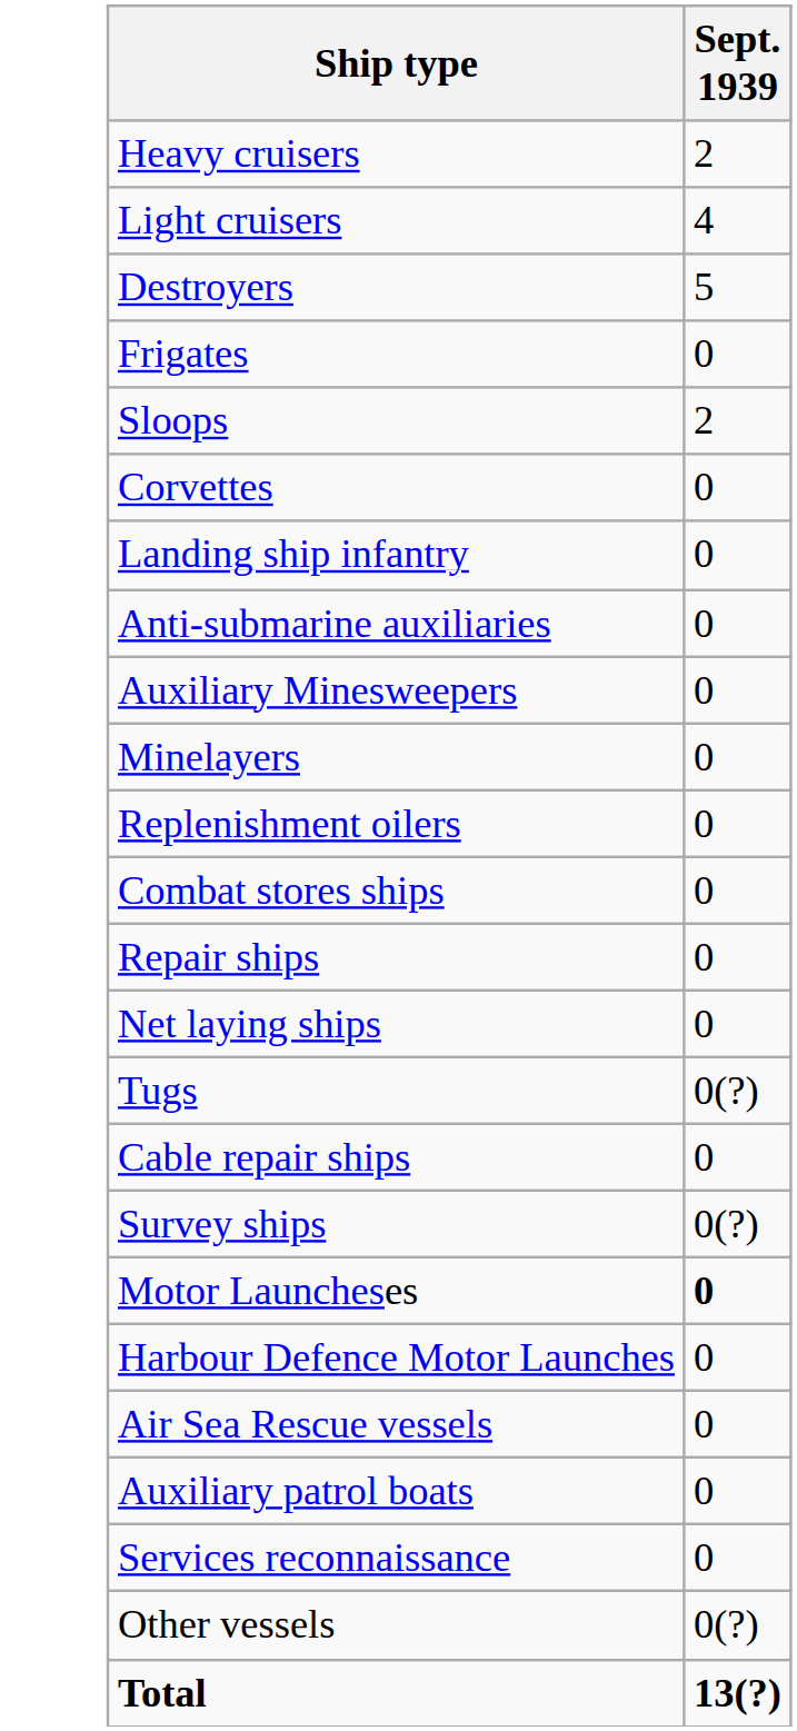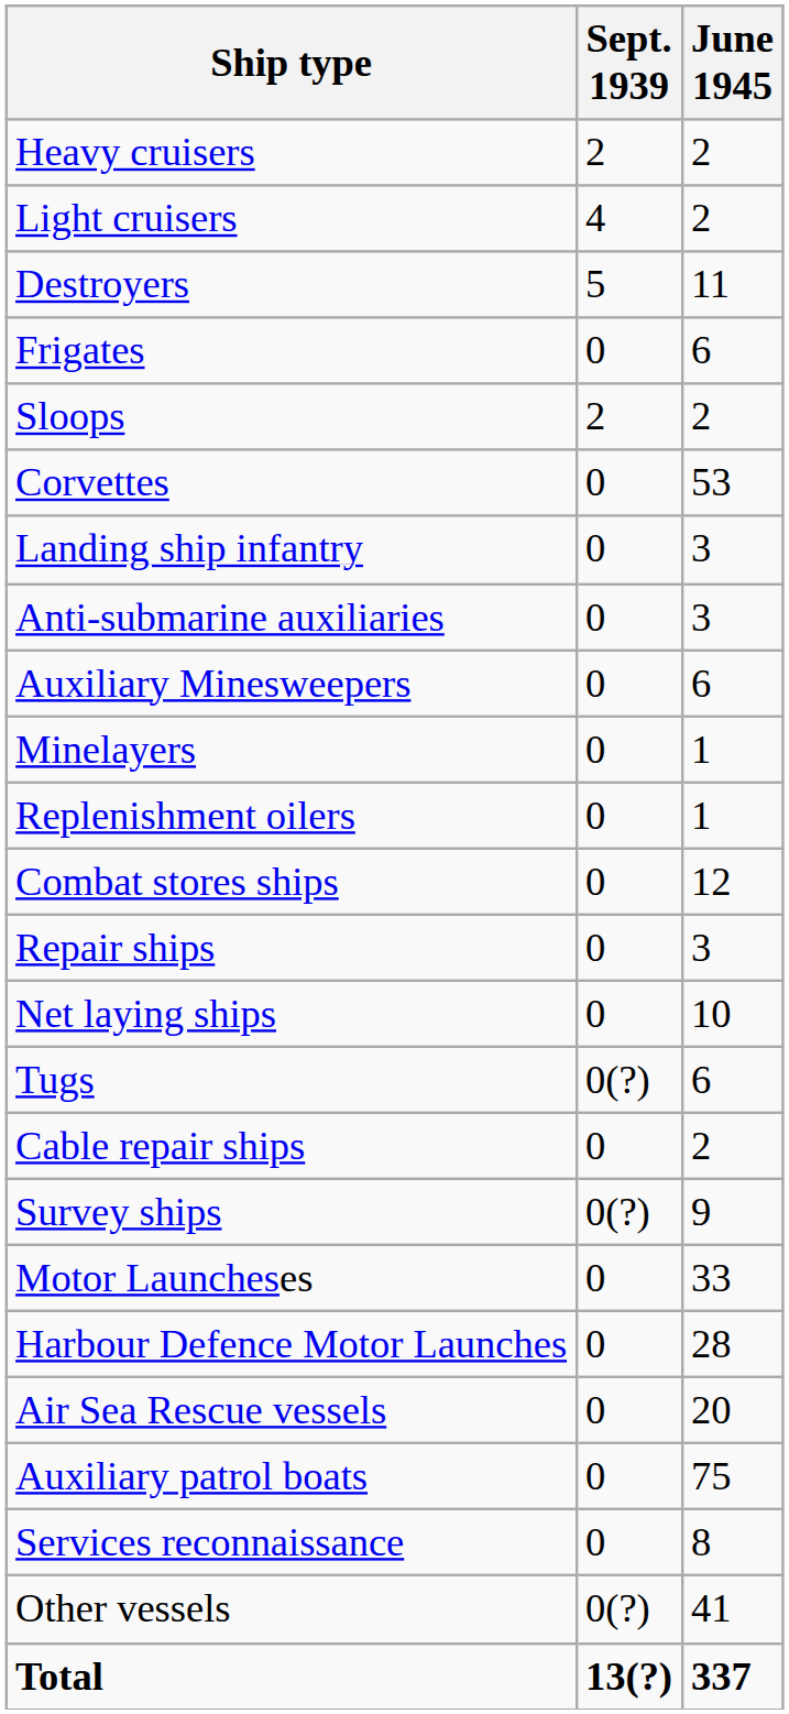 <table class="wikitable" style="float:right; margin: 0 0 1em 1em; font-size: 95%;">
 <tr>
 <th>Ship type</th>
 <th>Sept.<br>1939</th>
+<th>June<br>1945</th>
 </tr>
 <tr>
 <td><a href='#'>Heavy cruisers</a></td>
+<td>2</td>
 <td>2</td>
 </tr>
 <tr>
 <td><a href='#'>Light cruisers</a></td>
 <td>4</td>
+<td>2</td>
 </tr>
 <tr>
 <td><a href='#'>Destroyers</a></td>
 <td>5</td>
+<td>11</td>
 </tr>
 <tr>
 <td><a href='#'>Frigates</a></td>
 <td>0</td>
+<td>6</td>
 </tr>
 <tr>
 <td><a href='#'>Sloops</a></td>
+<td>2</td>
 <td>2</td>
 </tr>
 <tr>
 <td><a href='#'>Corvettes</a></td>
 <td>0</td>
+<td>53</td>
 </tr>
 <tr>
 <td><a href='#'>Landing ship infantry</a></td>
 <td>0</td>
+<td>3</td>
 </tr>
 <tr>
 <td><a href='#'>Anti-submarine auxiliaries</a></td>
 <td>0</td>
+<td>3</td>
 </tr>
 <tr>
 <td><a href='#'>Auxiliary Minesweepers</a></td>
 <td>0</td>
+<td>6</td>
 </tr>
 <tr>
 <td><a href='#'>Minelayers</a></td>
 <td>0</td>
+<td>1</td>
 </tr>
 <tr>
 <td><a href='#'>Replenishment oilers</a></td>
 <td>0</td>
+<td>1</td>
 </tr>
 <tr>
 <td><a href='#'>Combat stores ships</a></td>
 <td>0</td>
+<td>12</td>
 </tr>
 <tr>
 <td><a href='#'>Repair ships</a></td>
 <td>0</td>
+<td>3</td>
 </tr>
 <tr>
 <td><a href='#'>Net laying ships</a></td>
 <td>0</td>
+<td>10</td>
 </tr>
 <tr>
 <td><a href='#'>Tugs</a></td>
 <td>0(?)</td>
+<td>6</td>
 </tr>
 <tr>
 <td><a href='#'>Cable repair ships</a></td>
 <td>0</td>
+<td>2</td>
 </tr>
 <tr>
 <td><a href='#'>Survey ships</a></td>
 <td>0(?)</td>
+<td>9</td>
 </tr>
 <tr>
 <td><a href='#'>Motor Launches</a>es</td>
-<td><strong>0</strong></td>
+<td>0</td>
+<td>33</td>
 </tr>
 <tr>
 <td><a href='#'>Harbour Defence Motor Launches</a></td>
 <td>0</td>
+<td>28</td>
 </tr>
 <tr>
 <td><a href='#'>Air Sea Rescue vessels</a></td>
 <td>0</td>
+<td>20</td>
 </tr>
 <tr>
 <td><a href='#'>Auxiliary patrol boats</a></td>
 <td>0</td>
+<td>75</td>
 </tr>
 <tr>
 <td><a href='#'>Services reconnaissance</a></td>
 <td>0</td>
+<td>8</td>
 </tr>
 <tr>
 <td>Other vessels</td>
 <td>0(?)</td>
+<td>41</td>
 </tr>
 <tr>
 <td><strong>Total</strong></td>
 <td><strong>13(?)</strong></td>
+<td><strong>337</strong></td>
 </tr>
 </table>
